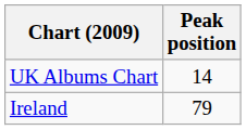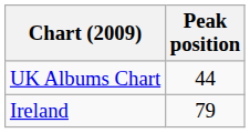 <table class="wikitable sortable">
 <tr>
 <th align="left">Chart (2009)</th>
 <th align="left">Peak<br>position</th>
 </tr>
 <tr>
 <td align="left"><a href='#'>UK Albums Chart</a></td>
-<td style="text-align:center;">14</td>
+<td style="text-align:center;">44</td>
 </tr>
 <tr>
 <td align="left"><a href='#'>Ireland</a></td>
 <td style="text-align:center;">79</td>
 </tr>
 </table>
